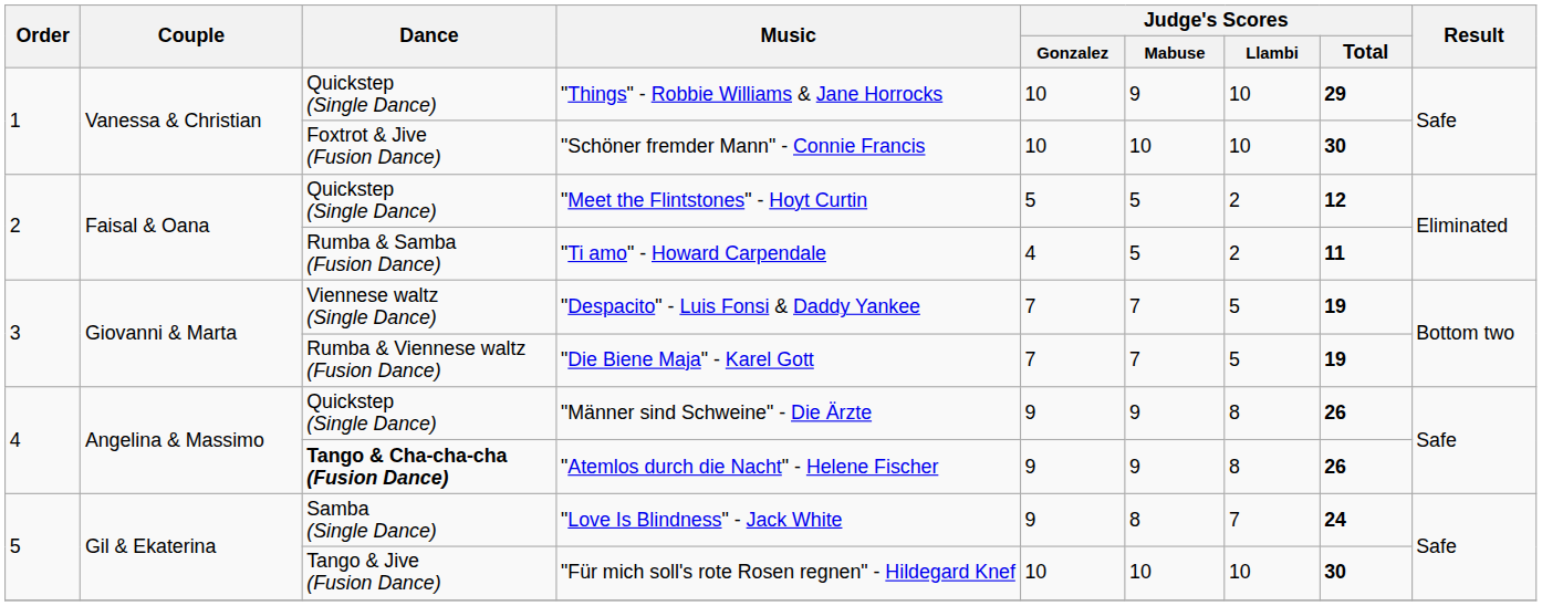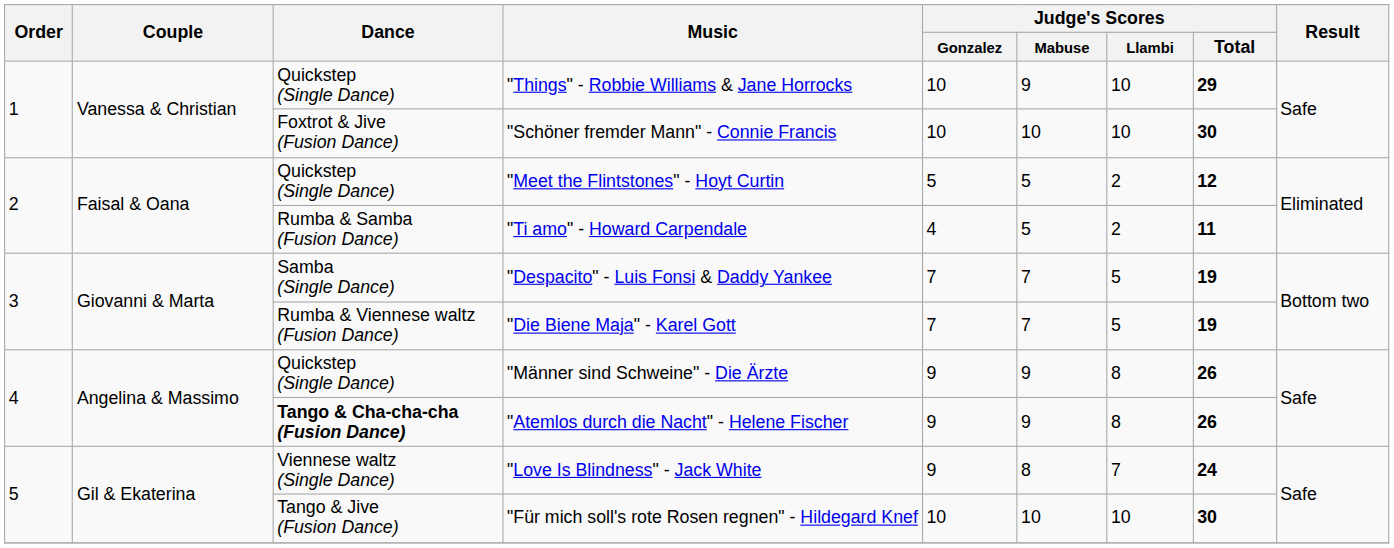 <table class="wikitable unsortable center">
 <tr>
 <th rowspan="2" style="width: 4em">Order</th>
 <th rowspan="2" style="width: 17em">Couple</th>
 <th rowspan="2" style="width: 20em">Dance</th>
 <th rowspan="2" style="width: 40em">Music</th>
 <th colspan="4">Judge's Scores</th>
 <th rowspan="2" style="width: 7em">Result</th>
 </tr>
 <tr>
 <th style="width: 6em"><small> Gonzalez</small></th>
 <th style="width: 6em"><small> Mabuse</small></th>
 <th style="width: 6em"><small> Llambi</small></th>
 <th style="width: 6em">Total</th>
 </tr>
 <tr>
 <td rowspan=2>1</td>
 <td rowspan=2>Vanessa & Christian</td>
 <td>Quickstep<br><em>(Single Dance)</em></td>
 <td>"<a href='#'>Things</a>" - <a href='#'>Robbie Williams</a> & <a href='#'>Jane Horrocks</a></td>
 <td>10</td>
 <td>9</td>
 <td>10</td>
 <td><strong>29</strong></td>
 <td rowspan=2>Safe</td>
 </tr>
 <tr>
 <td>Foxtrot & Jive<br><em>(Fusion Dance)</em></td>
 <td>"Schöner fremder Mann" - <a href='#'>Connie Francis</a></td>
 <td>10</td>
 <td>10</td>
 <td>10</td>
 <td><strong>30</strong></td>
 </tr>
 <tr>
 <td rowspan=2>2</td>
 <td rowspan=2>Faisal & Oana</td>
 <td>Quickstep<br><em>(Single Dance)</em></td>
 <td>"<a href='#'>Meet the Flintstones</a>" - <a href='#'>Hoyt Curtin</a></td>
 <td>5</td>
 <td>5</td>
 <td>2</td>
 <td><strong>12</strong></td>
 <td rowspan=2>Eliminated</td>
 </tr>
 <tr>
 <td>Rumba & Samba<br><em>(Fusion Dance)</em></td>
 <td>"<a href='#'>Ti amo</a>" - <a href='#'>Howard Carpendale</a></td>
 <td>4</td>
 <td>5</td>
 <td>2</td>
 <td><strong>11</strong></td>
 </tr>
 <tr>
 <td rowspan=2>3</td>
 <td rowspan=2>Giovanni & Marta</td>
-<td>Viennese waltz<br><em>(Single Dance)</em></td>
+<td>Samba<br><em>(Single Dance)</em></td>
 <td>"<a href='#'>Despacito</a>" - <a href='#'>Luis Fonsi</a> & <a href='#'>Daddy Yankee</a></td>
 <td>7</td>
 <td>7</td>
 <td>5</td>
 <td><strong>19</strong></td>
 <td rowspan=2>Bottom two</td>
 </tr>
 <tr>
 <td>Rumba & Viennese waltz<br><em>(Fusion Dance)</em></td>
 <td>"<a href='#'>Die Biene Maja</a>" - <a href='#'>Karel Gott</a></td>
 <td>7</td>
 <td>7</td>
 <td>5</td>
 <td><strong>19</strong></td>
 </tr>
 <tr>
 <td rowspan=2>4</td>
 <td rowspan=2>Angelina & Massimo</td>
 <td>Quickstep<br><em>(Single Dance)</em></td>
 <td>"Männer sind Schweine" - <a href='#'>Die Ärzte</a></td>
 <td>9</td>
 <td>9</td>
 <td>8</td>
 <td><strong>26</strong></td>
 <td rowspan=2>Safe</td>
 </tr>
 <tr>
 <td><strong>Tango & Cha-cha-cha<br><em>(Fusion Dance)</em></strong></td>
 <td>"<a href='#'>Atemlos durch die Nacht</a>" - <a href='#'>Helene Fischer</a></td>
 <td>9</td>
 <td>9</td>
 <td>8</td>
 <td><strong>26</strong></td>
 </tr>
 <tr>
 <td rowspan=2>5</td>
 <td rowspan=2>Gil & Ekaterina</td>
-<td>Samba<br><em>(Single Dance)</em></td>
+<td>Viennese waltz<br><em>(Single Dance)</em></td>
 <td>"<a href='#'>Love Is Blindness</a>" - <a href='#'>Jack White</a></td>
 <td>9</td>
 <td>8</td>
 <td>7</td>
 <td><strong>24</strong></td>
 <td rowspan=2>Safe</td>
 </tr>
 <tr>
 <td>Tango & Jive<br><em>(Fusion Dance)</em></td>
 <td>"Für mich soll's rote Rosen regnen" - <a href='#'>Hildegard Knef</a></td>
 <td>10</td>
 <td>10</td>
 <td>10</td>
 <td><strong>30</strong></td>
 </tr>
 <tr>
 </tr>
 </table>
